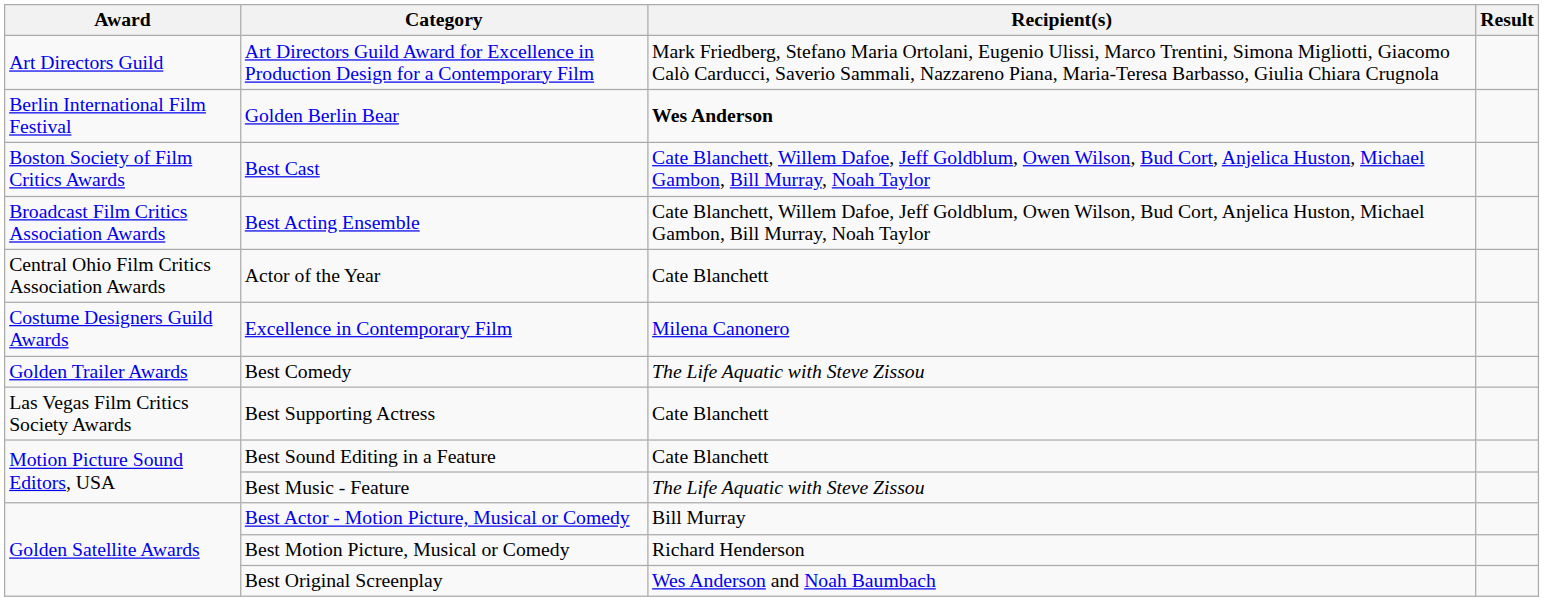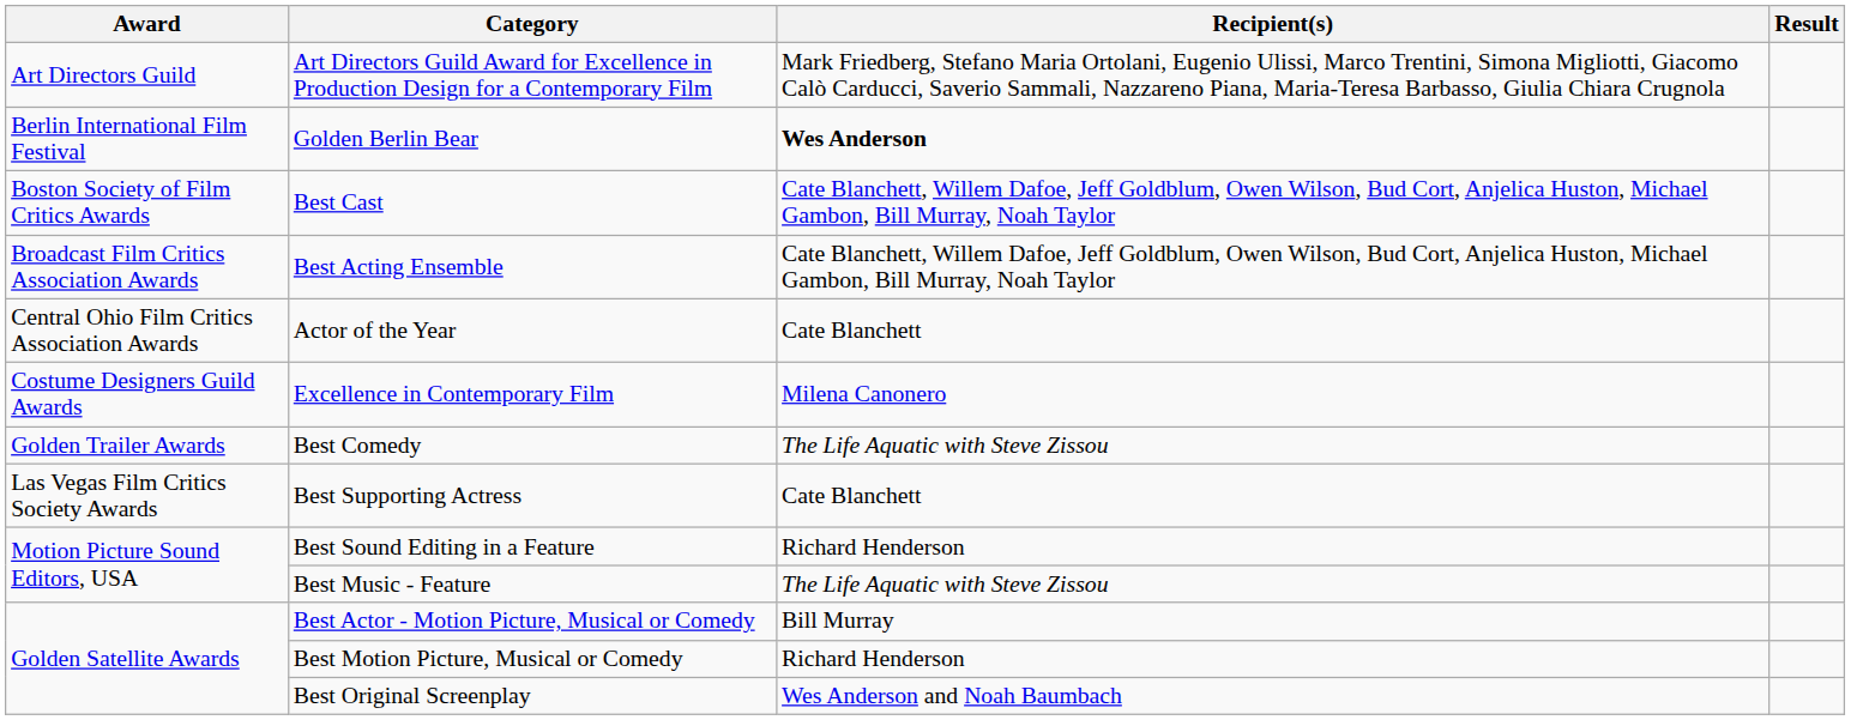 <table class="wikitable sortable">
 <tr>
 <th>Award</th>
 <th>Category</th>
 <th>Recipient(s)</th>
 <th>Result</th>
 </tr>
 <tr>
 <td><a href='#'>Art Directors Guild</a></td>
 <td><a href='#'>Art Directors Guild Award for Excellence in Production Design for a Contemporary Film</a></td>
 <td>Mark Friedberg, Stefano Maria Ortolani, Eugenio Ulissi, Marco Trentini, Simona Migliotti, Giacomo Calò Carducci, Saverio Sammali, Nazzareno Piana, Maria-Teresa Barbasso, Giulia Chiara Crugnola</td>
 <td></td>
 </tr>
 <tr>
 <td><a href='#'>Berlin International Film Festival</a></td>
 <td><a href='#'>Golden Berlin Bear</a></td>
 <td><strong>Wes Anderson</strong></td>
 <td></td>
 </tr>
 <tr>
 <td><a href='#'>Boston Society of Film Critics Awards</a></td>
 <td><a href='#'>Best Cast</a></td>
 <td><a href='#'>Cate Blanchett</a>, <a href='#'>Willem Dafoe</a>, <a href='#'>Jeff Goldblum</a>, <a href='#'>Owen Wilson</a>, <a href='#'>Bud Cort</a>, <a href='#'>Anjelica Huston</a>, <a href='#'>Michael Gambon</a>, <a href='#'>Bill Murray</a>, <a href='#'>Noah Taylor</a></td>
 <td></td>
 </tr>
 <tr>
 <td><a href='#'>Broadcast Film Critics Association Awards</a></td>
 <td><a href='#'>Best Acting Ensemble</a></td>
 <td>Cate Blanchett, Willem Dafoe, Jeff Goldblum, Owen Wilson, Bud Cort, Anjelica Huston, Michael Gambon, Bill Murray, Noah Taylor</td>
 <td></td>
 </tr>
 <tr>
 <td>Central Ohio Film Critics Association Awards</td>
 <td>Actor of the Year</td>
 <td>Cate Blanchett</td>
 <td></td>
 </tr>
 <tr>
 <td><a href='#'>Costume Designers Guild Awards</a></td>
 <td><a href='#'>Excellence in Contemporary Film</a></td>
 <td><a href='#'>Milena Canonero</a></td>
 <td></td>
 </tr>
 <tr>
 <td><a href='#'>Golden Trailer Awards</a></td>
 <td>Best Comedy</td>
 <td><em>The Life Aquatic with Steve Zissou</em></td>
 <td></td>
 </tr>
 <tr>
 <td>Las Vegas Film Critics Society Awards</td>
 <td>Best Supporting Actress</td>
 <td>Cate Blanchett</td>
 <td></td>
 </tr>
 <tr>
 <td rowspan=2><a href='#'>Motion Picture Sound Editors</a>, USA</td>
 <td>Best Sound Editing in a Feature</td>
-<td>Cate Blanchett</td>
+<td>Richard Henderson</td>
 <td></td>
 </tr>
 <tr>
 <td>Best Music - Feature</td>
 <td><em>The Life Aquatic with Steve Zissou</em></td>
 <td></td>
 </tr>
 <tr>
 <td rowspan=3><a href='#'>Golden Satellite Awards</a></td>
 <td><a href='#'>Best Actor - Motion Picture, Musical or Comedy</a></td>
 <td>Bill Murray</td>
 <td></td>
 </tr>
 <tr>
 <td>Best Motion Picture, Musical or Comedy</td>
 <td>Richard Henderson</td>
 <td></td>
 </tr>
 <tr>
 <td>Best Original Screenplay</td>
 <td><a href='#'>Wes Anderson</a> and <a href='#'>Noah Baumbach</a></td>
 <td></td>
 </tr>
 </table>
